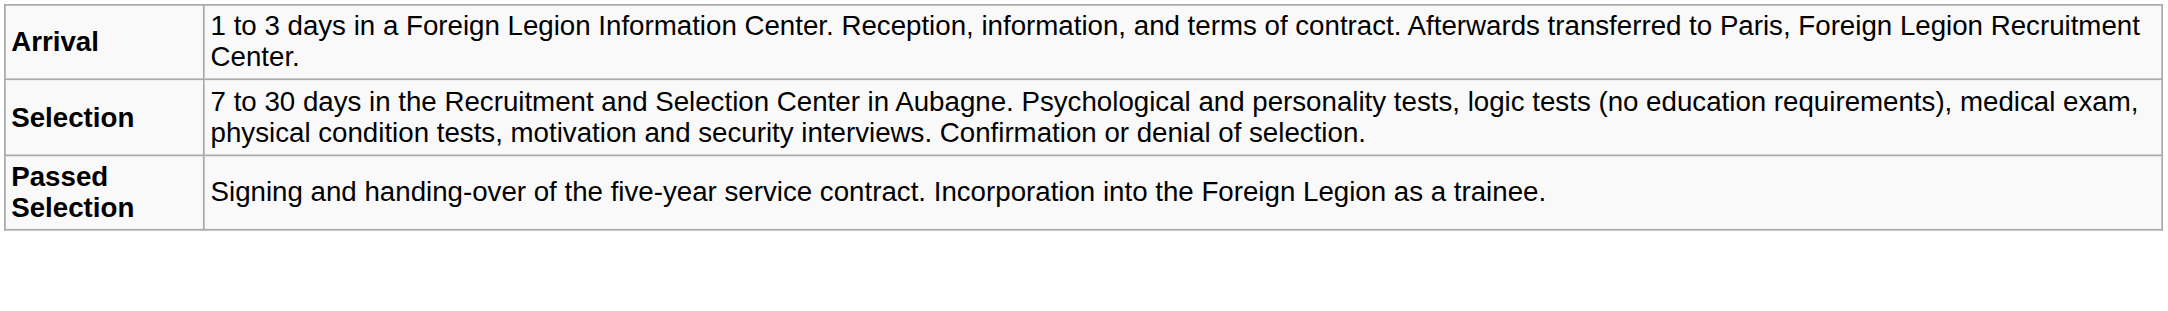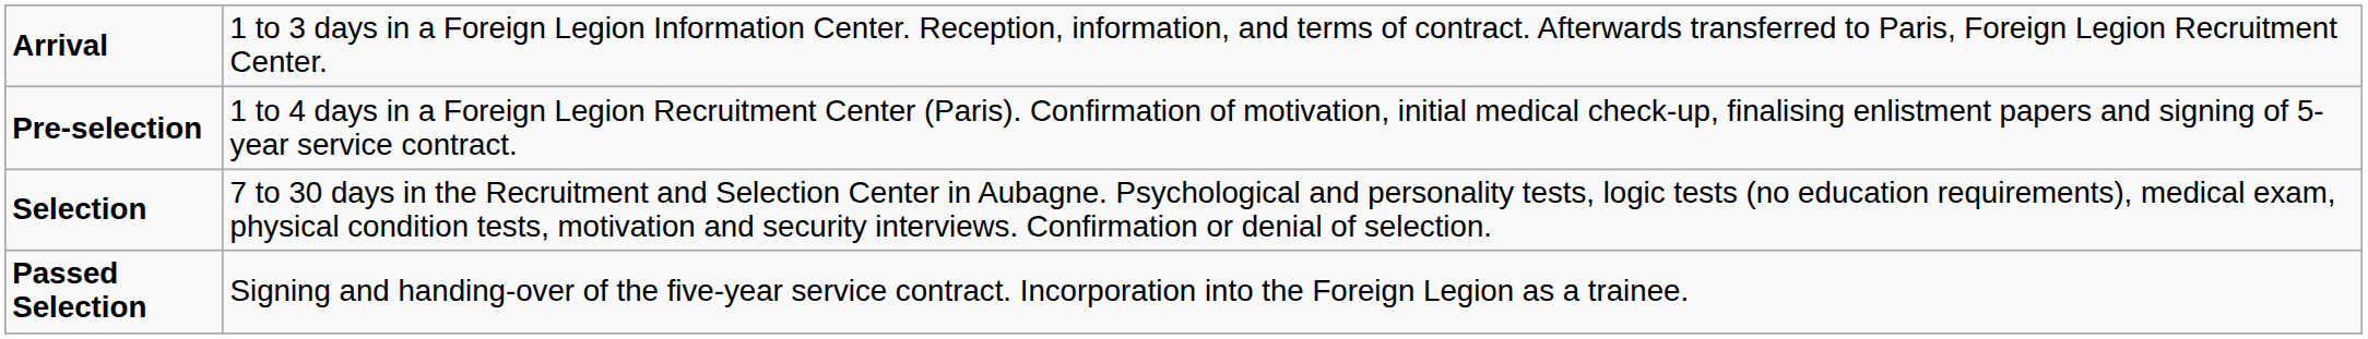 <table class="wikitable">
 <tr>
 <td><strong>Arrival</strong></td>
 <td>1 to 3 days in a Foreign Legion Information Center. Reception, information, and terms of contract. Afterwards transferred to Paris, Foreign Legion Recruitment Center.</td>
+</tr>
+<tr>
+<td><strong>Pre-selection</strong></td>
+<td>1 to 4 days in a Foreign Legion Recruitment Center (Paris). Confirmation of motivation, initial medical check-up, finalising enlistment papers and signing of 5-year service contract.</td>
 </tr>
 <tr>
 <td><strong>Selection</strong></td>
 <td>7 to 30 days in the Recruitment and Selection Center in Aubagne. Psychological and personality tests, logic tests (no education requirements), medical exam, physical condition tests, motivation and security interviews. Confirmation or denial of selection.</td>
 </tr>
 <tr>
 <td><strong>Passed Selection</strong></td>
 <td>Signing and handing-over of the five-year service contract. Incorporation into the Foreign Legion as a trainee.</td>
 </tr>
 </table>
